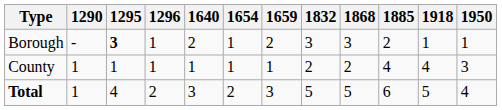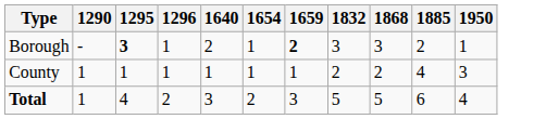 <table class="wikitable">
 <tr>
 <th>Type</th>
 <th>1290</th>
 <th>1295</th>
 <th>1296</th>
 <th>1640</th>
 <th>1654</th>
 <th>1659</th>
 <th>1832</th>
 <th>1868</th>
 <th>1885</th>
-<th>1918</th>
 <th>1950</th>
 </tr>
 <tr>
 <td>Borough</td>
 <td>-</td>
 <td><strong>3</strong></td>
 <td>1</td>
 <td>2</td>
 <td>1</td>
-<td>2</td>
+<td><strong>2</strong></td>
 <td>3</td>
 <td>3</td>
 <td>2</td>
-<td>1</td>
 <td>1</td>
 </tr>
 <tr>
 <td>County</td>
 <td>1</td>
 <td>1</td>
 <td>1</td>
 <td>1</td>
 <td>1</td>
 <td>1</td>
 <td>2</td>
 <td>2</td>
-<td>4</td>
 <td>4</td>
 <td>3</td>
 </tr>
 <tr>
 <td><strong>Total</strong></td>
 <td>1</td>
 <td>4</td>
 <td>2</td>
 <td>3</td>
 <td>2</td>
 <td>3</td>
 <td>5</td>
 <td>5</td>
 <td>6</td>
-<td>5</td>
 <td>4</td>
 </tr>
 </table>
